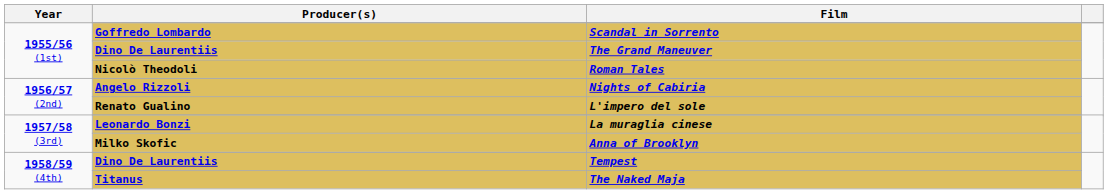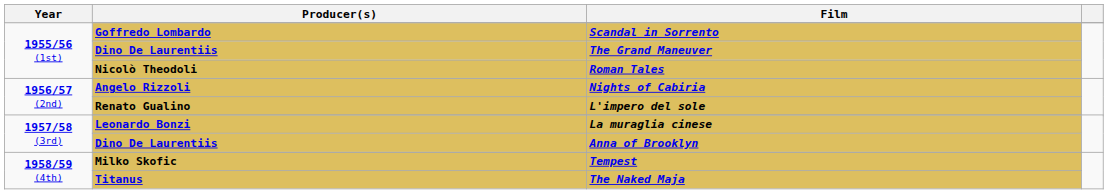 <table class="wikitable" style="width:100%">
 <tr bgcolor="#bebebe">
 <th width="8%">Year</th>
 <th width="45%">Producer(s)</th>
 <th width="45%">Film</th>
 <th width="2%" class="unstable"></th>
 </tr>
 <tr>
 <td rowspan=4 style="text-align:center"><strong><a href='#'>1955/56</a></strong><br><small><a href='#'>(1st)</a></small></td>
 </tr>
 <tr>
 <td style="background:#DDBF5F"><strong><a href='#'>Goffredo Lombardo</a></strong></td>
 <td style="background:#DDBF5F"><strong><em><a href='#'>Scandal in Sorrento</a></em></strong></td>
 <td rowspan=4 style="text-align:center"></td>
 </tr>
 <tr>
 <td style="background:#DDBF5F"><strong><a href='#'>Dino De Laurentiis</a></strong></td>
 <td style="background:#DDBF5F"><strong><em><a href='#'>The Grand Maneuver</a></em></strong></td>
 </tr>
 <tr>
 <td style="background:#DDBF5F"><strong>Nicolò Theodoli</strong></td>
 <td style="background:#DDBF5F"><strong><em><a href='#'>Roman Tales</a></em></strong></td>
 </tr>
 <tr>
 <td rowspan=3 style="text-align:center"><strong><a href='#'>1956/57</a></strong><br><small><a href='#'>(2nd)</a></small></td>
 </tr>
 <tr>
 <td style="background:#DDBF5F"><strong><a href='#'>Angelo Rizzoli</a></strong></td>
 <td style="background:#DDBF5F"><strong><em><a href='#'>Nights of Cabiria</a></em></strong></td>
 <td rowspan=3 style="text-align:center"></td>
 </tr>
 <tr style="background:#FAEB86">
 <td style="background:#DDBF5F"><strong>Renato Gualino</strong></td>
 <td style="background:#DDBF5F"><strong><em>L'impero del sole</em></strong></td>
 </tr>
 <tr>
 <td rowspan=3 style="text-align:center"><strong><a href='#'>1957/58</a></strong><br><small><a href='#'>(3rd)</a></small></td>
 </tr>
 <tr>
 <td style="background:#DDBF5F"><strong><a href='#'>Leonardo Bonzi</a></strong></td>
 <td style="background:#DDBF5F"><strong><em>La muraglia cinese</em></strong></td>
 <td rowspan=3 style="text-align:center"></td>
 </tr>
 <tr>
-<td style="background:#DDBF5F"><strong>Milko Skofic</strong></td>
+<td style="background:#DDBF5F"><strong><a href='#'>Dino De Laurentiis</a></strong></td>
 <td style="background:#DDBF5F"><strong><em><a href='#'>Anna of Brooklyn</a></em></strong></td>
 </tr>
 <tr>
 <td rowspan=3 style="text-align:center"><strong><a href='#'>1958/59</a></strong><br><small><a href='#'>(4th)</a></small></td>
 </tr>
 <tr>
-<td style="background:#DDBF5F"><strong><a href='#'>Dino De Laurentiis</a></strong></td>
+<td style="background:#DDBF5F"><strong>Milko Skofic</strong></td>
 <td style="background:#DDBF5F"><strong><em><a href='#'>Tempest</a></em></strong></td>
 <td rowspan=3 style="text-align:center"></td>
 </tr>
 <tr>
 <td style="background:#DDBF5F"><strong><a href='#'>Titanus</a></strong></td>
 <td style="background:#DDBF5F"><strong><em><a href='#'>The Naked Maja</a></em></strong></td>
 </tr>
 </table>
